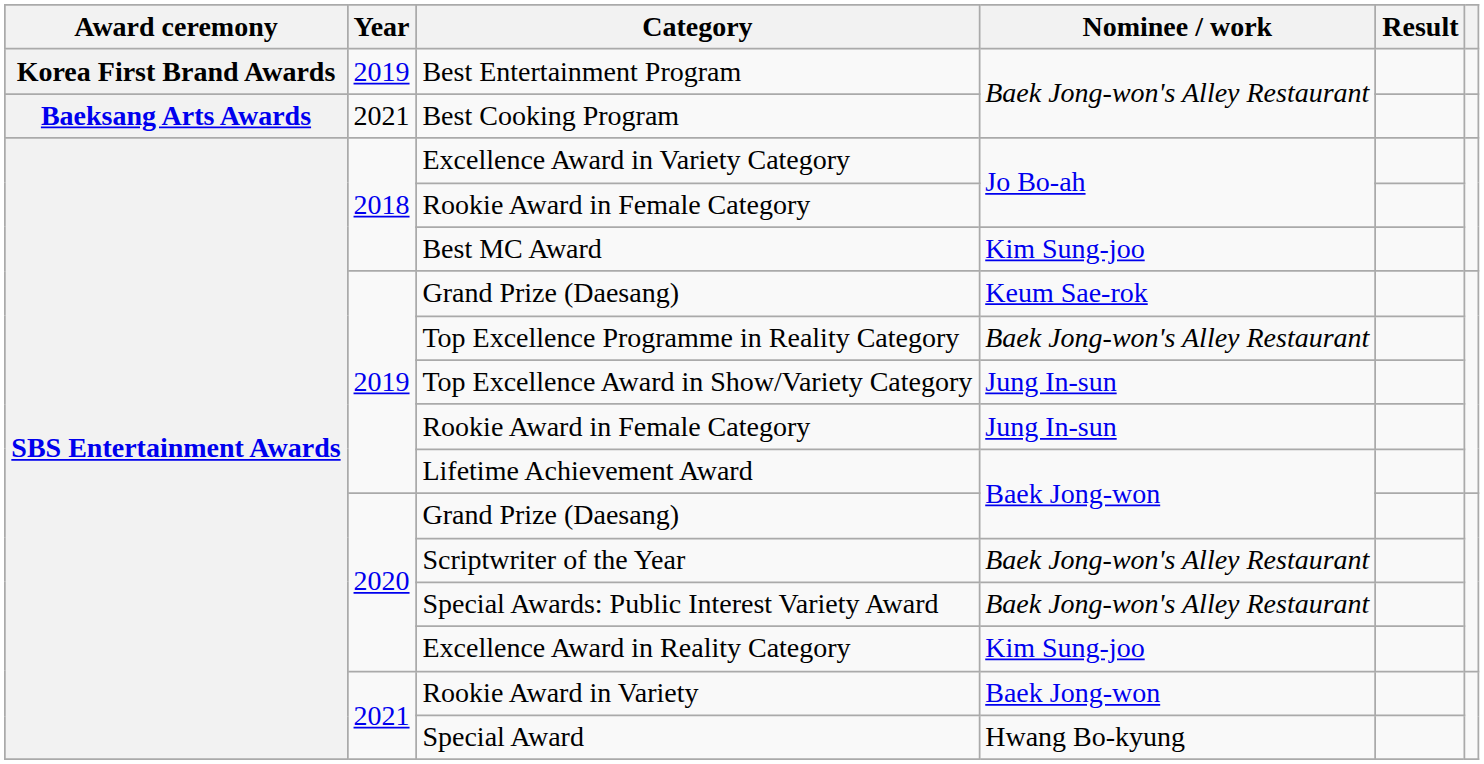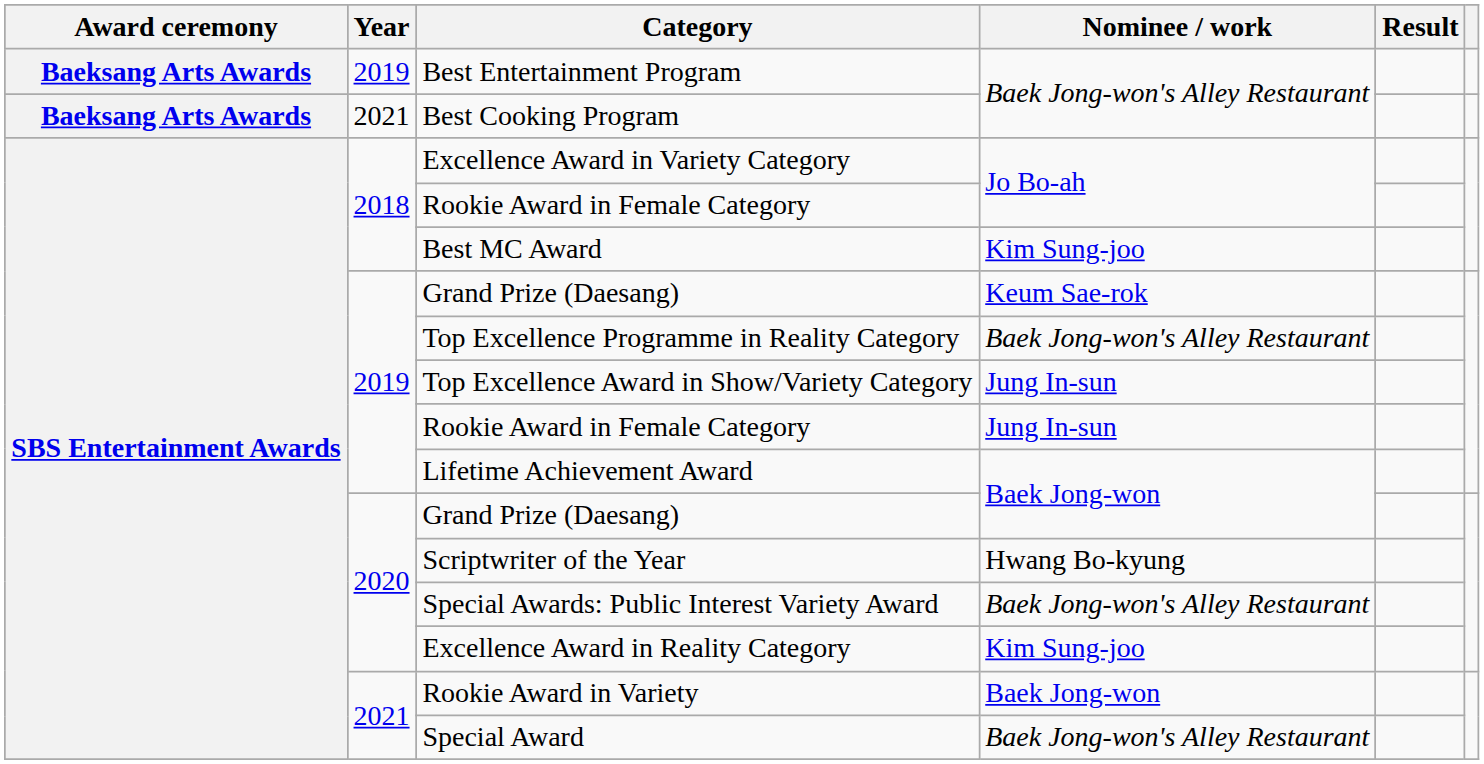 <table class="wikitable sortable plainrowheaders">
 <tr>
 <th scope="col">Award ceremony</th>
 <th scope="col">Year</th>
 <th scope="col">Category</th>
 <th scope="col">Nominee / work</th>
 <th scope="col">Result</th>
 <th scope="col"></th>
 </tr>
 <tr>
-<th scope="row">Korea First Brand Awards</th>
+<th scope="row"><a href='#'>Baeksang Arts Awards</a></th>
 <td style="text-align:center"><a href='#'>2019</a></td>
 <td>Best Entertainment Program</td>
 <td rowspan="2"><em>Baek Jong-won's Alley Restaurant</em></td>
 <td></td>
 <td></td>
 </tr>
 <tr>
 <th scope="row"><a href='#'>Baeksang Arts Awards</a></th>
 <td style="text-align:center">2021</td>
 <td>Best Cooking Program</td>
 <td></td>
 <td style="text-align:center"></td>
 </tr>
 <tr>
 <th scope="row" rowspan="14"><a href='#'>SBS Entertainment Awards</a></th>
 <td rowspan="3" style="text-align:center"><a href='#'>2018</a></td>
 <td>Excellence Award in Variety Category</td>
 <td rowspan="2"><a href='#'>Jo Bo-ah</a></td>
 <td></td>
 <td rowspan="3" style="text-align:center"></td>
 </tr>
 <tr>
 <td>Rookie Award in Female Category</td>
 <td></td>
 </tr>
 <tr>
 <td>Best MC Award</td>
 <td><a href='#'>Kim Sung-joo</a></td>
 <td></td>
 </tr>
 <tr>
 <td rowspan="5" style="text-align:center"><a href='#'>2019</a></td>
 <td>Grand Prize (Daesang)</td>
 <td><a href='#'>Keum Sae-rok</a></td>
 <td></td>
 <td rowspan="5" style="text-align:center"></td>
 </tr>
 <tr>
 <td>Top Excellence Programme in Reality Category</td>
 <td><em>Baek Jong-won's Alley Restaurant</em></td>
 <td></td>
 </tr>
 <tr>
 <td>Top Excellence Award in Show/Variety Category</td>
 <td><a href='#'>Jung In-sun</a></td>
 <td></td>
 </tr>
 <tr>
 <td>Rookie Award in Female Category</td>
 <td><a href='#'>Jung In-sun</a></td>
 <td></td>
 </tr>
 <tr>
 <td>Lifetime Achievement Award</td>
 <td rowspan="2"><a href='#'>Baek Jong-won</a></td>
 <td></td>
 </tr>
 <tr>
 <td rowspan="4" style="text-align:center"><a href='#'>2020</a></td>
 <td>Grand Prize (Daesang)</td>
 <td></td>
 <td rowspan="4" style="text-align:center"></td>
 </tr>
 <tr>
 <td>Scriptwriter of the Year</td>
-<td><em>Baek Jong-won's Alley Restaurant</em></td>
+<td>Hwang Bo-kyung</td>
 <td></td>
 </tr>
 <tr>
 <td>Special Awards: Public Interest Variety Award</td>
 <td><em>Baek Jong-won's Alley Restaurant</em></td>
 <td></td>
 </tr>
 <tr>
 <td>Excellence Award in Reality Category</td>
 <td><a href='#'>Kim Sung-joo</a></td>
 <td></td>
 </tr>
 <tr>
 <td rowspan="2" style="text-align:center"><a href='#'>2021</a></td>
 <td>Rookie Award in Variety</td>
 <td><a href='#'>Baek Jong-won</a></td>
 <td></td>
 <td rowspan="2" style="text-align:center"></td>
 </tr>
 <tr>
 <td>Special Award</td>
-<td>Hwang Bo-kyung</td>
+<td><em>Baek Jong-won's Alley Restaurant</em></td>
 <td></td>
 </tr>
 </table>
